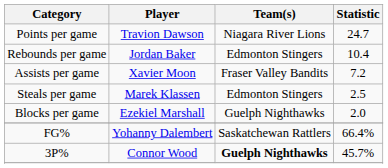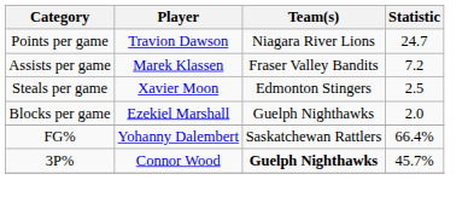 <table class="wikitable" style="text-align:center">
 <tr>
 <th>Category</th>
 <th>Player</th>
 <th>Team(s)</th>
 <th>Statistic</th>
 </tr>
 <tr>
 <td>Points per game</td>
 <td><a href='#'>Travion Dawson</a></td>
 <td>Niagara River Lions</td>
 <td>24.7</td>
 </tr>
 <tr>
-<td>Rebounds per game</td>
-<td><a href='#'>Jordan Baker</a></td>
-<td>Edmonton Stingers</td>
-<td>10.4</td>
-</tr>
-<tr>
 <td>Assists per game</td>
-<td><a href='#'>Xavier Moon</a></td>
+<td><a href='#'>Marek Klassen</a></td>
 <td>Fraser Valley Bandits</td>
 <td>7.2</td>
 </tr>
 <tr>
 <td>Steals per game</td>
-<td><a href='#'>Marek Klassen</a></td>
+<td><a href='#'>Xavier Moon</a></td>
 <td>Edmonton Stingers</td>
 <td>2.5</td>
 </tr>
 <tr>
 <td>Blocks per game</td>
 <td><a href='#'>Ezekiel Marshall</a></td>
 <td>Guelph Nighthawks</td>
 <td>2.0</td>
 </tr>
 <tr>
 </tr>
 <tr>
 <td>FG%</td>
 <td><a href='#'>Yohanny Dalembert</a></td>
 <td>Saskatchewan Rattlers</td>
 <td>66.4%</td>
 </tr>
 <tr>
 <td>3P%</td>
 <td><a href='#'>Connor Wood</a></td>
 <td><strong>Guelph Nighthawks</strong></td>
 <td>45.7%</td>
 </tr>
 <tr>
 </tr>
 <tr>
 </tr>
 </table>
